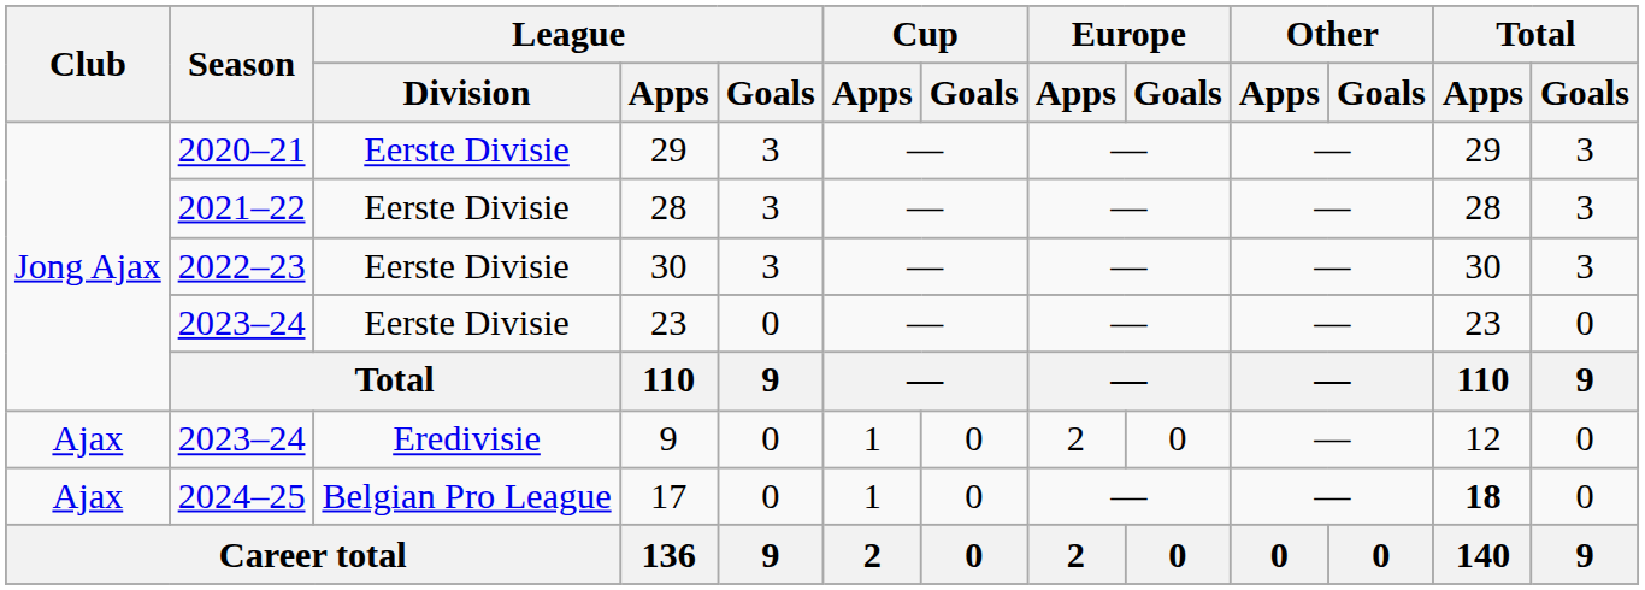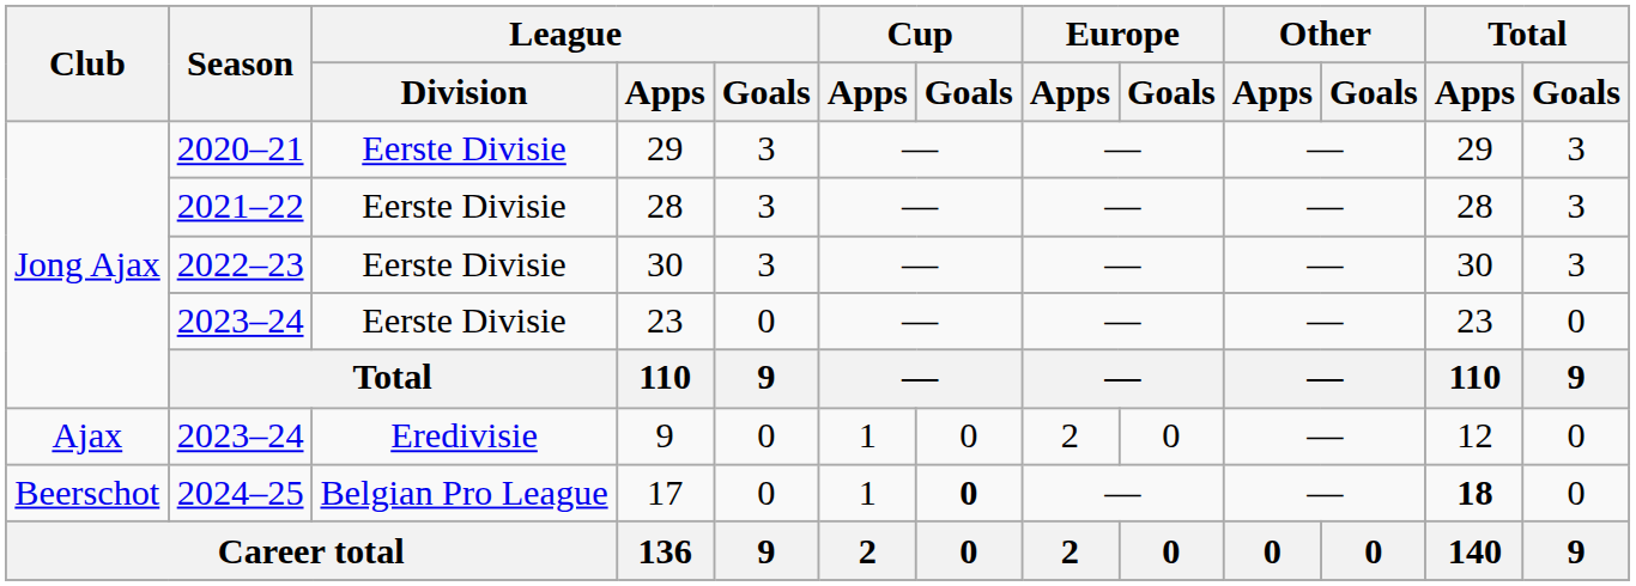 <table class="wikitable" style="text-align:center">
 <tr>
 <th rowspan="2">Club</th>
 <th rowspan="2">Season</th>
 <th colspan="3">League</th>
 <th colspan="2">Cup</th>
 <th colspan="2">Europe</th>
 <th colspan="2">Other</th>
 <th colspan="2">Total</th>
 </tr>
 <tr>
 <th>Division</th>
 <th>Apps</th>
 <th>Goals</th>
 <th>Apps</th>
 <th>Goals</th>
 <th>Apps</th>
 <th>Goals</th>
 <th>Apps</th>
 <th>Goals</th>
 <th>Apps</th>
 <th>Goals</th>
 </tr>
 <tr>
 <td rowspan="5"><a href='#'>Jong Ajax</a></td>
 <td><a href='#'>2020–21</a></td>
 <td><a href='#'>Eerste Divisie</a></td>
 <td>29</td>
 <td>3</td>
 <td colspan="2">—</td>
 <td colspan="2">—</td>
 <td colspan="2">—</td>
 <td>29</td>
 <td>3</td>
 </tr>
 <tr>
 <td><a href='#'>2021–22</a></td>
 <td>Eerste Divisie</td>
 <td>28</td>
 <td>3</td>
 <td colspan="2">—</td>
 <td colspan="2">—</td>
 <td colspan="2">—</td>
 <td>28</td>
 <td>3</td>
 </tr>
 <tr>
 <td><a href='#'>2022–23</a></td>
 <td>Eerste Divisie</td>
 <td>30</td>
 <td>3</td>
 <td colspan="2">—</td>
 <td colspan="2">—</td>
 <td colspan="2">—</td>
 <td>30</td>
 <td>3</td>
 </tr>
 <tr>
 <td><a href='#'>2023–24</a></td>
 <td>Eerste Divisie</td>
 <td>23</td>
 <td>0</td>
 <td colspan="2">—</td>
 <td colspan="2">—</td>
 <td colspan="2">—</td>
 <td>23</td>
 <td>0</td>
 </tr>
 <tr>
 <th colspan="2">Total</th>
 <th>110</th>
 <th>9</th>
 <th colspan="2">—</th>
 <th colspan="2">—</th>
 <th colspan="2">—</th>
 <th>110</th>
 <th>9</th>
 </tr>
 <tr>
 <td><a href='#'>Ajax</a></td>
 <td><a href='#'>2023–24</a></td>
 <td><a href='#'>Eredivisie</a></td>
 <td>9</td>
 <td>0</td>
 <td>1</td>
 <td>0</td>
 <td>2</td>
 <td>0</td>
 <td colspan="2">—</td>
 <td>12</td>
 <td>0</td>
 </tr>
 <tr>
-<td><a href='#'>Ajax</a></td>
+<td><a href='#'>Beerschot</a></td>
 <td><a href='#'>2024–25</a></td>
 <td><a href='#'>Belgian Pro League</a></td>
 <td>17</td>
 <td>0</td>
 <td>1</td>
-<td>0</td>
+<td><strong>0</strong></td>
 <td colspan="2">—</td>
 <td colspan="2">—</td>
 <td><strong>18</strong></td>
 <td>0</td>
 </tr>
 <tr>
 <th colspan="3">Career total</th>
 <th>136</th>
 <th>9</th>
 <th>2</th>
 <th>0</th>
 <th>2</th>
 <th>0</th>
 <th>0</th>
 <th>0</th>
 <th>140</th>
 <th>9</th>
 </tr>
 </table>
